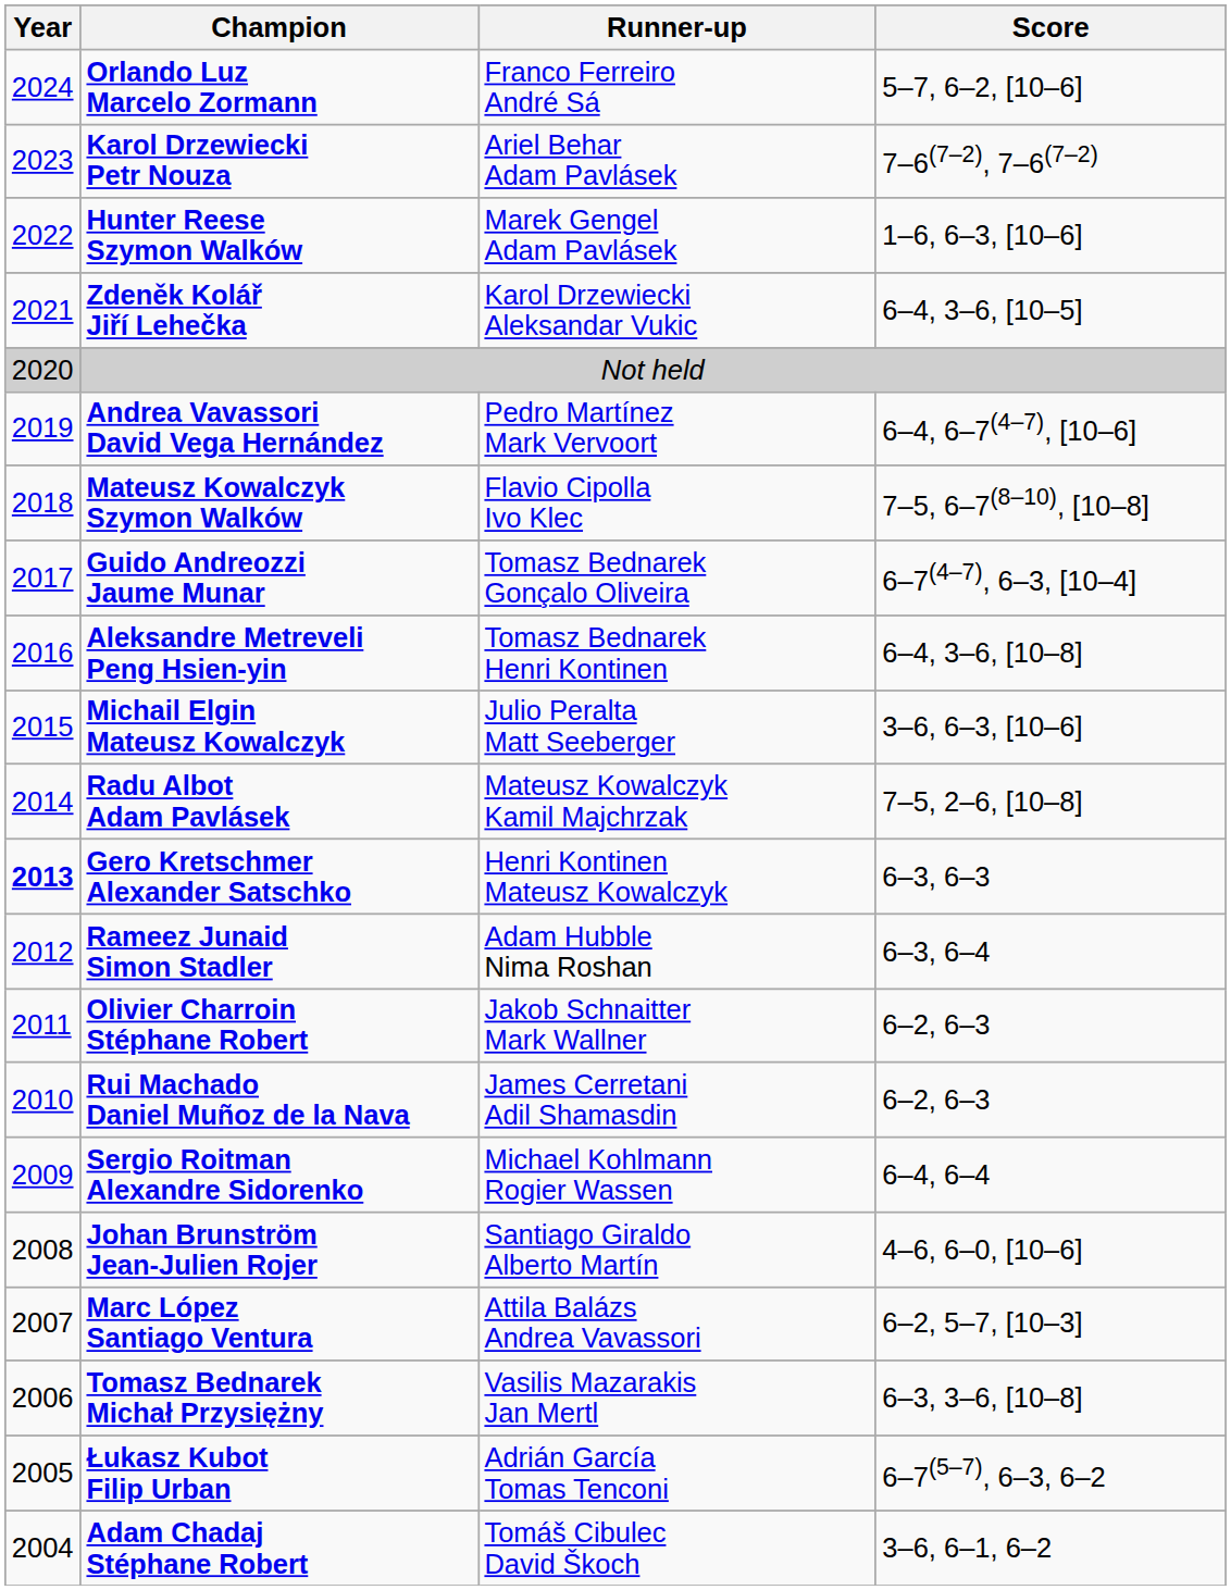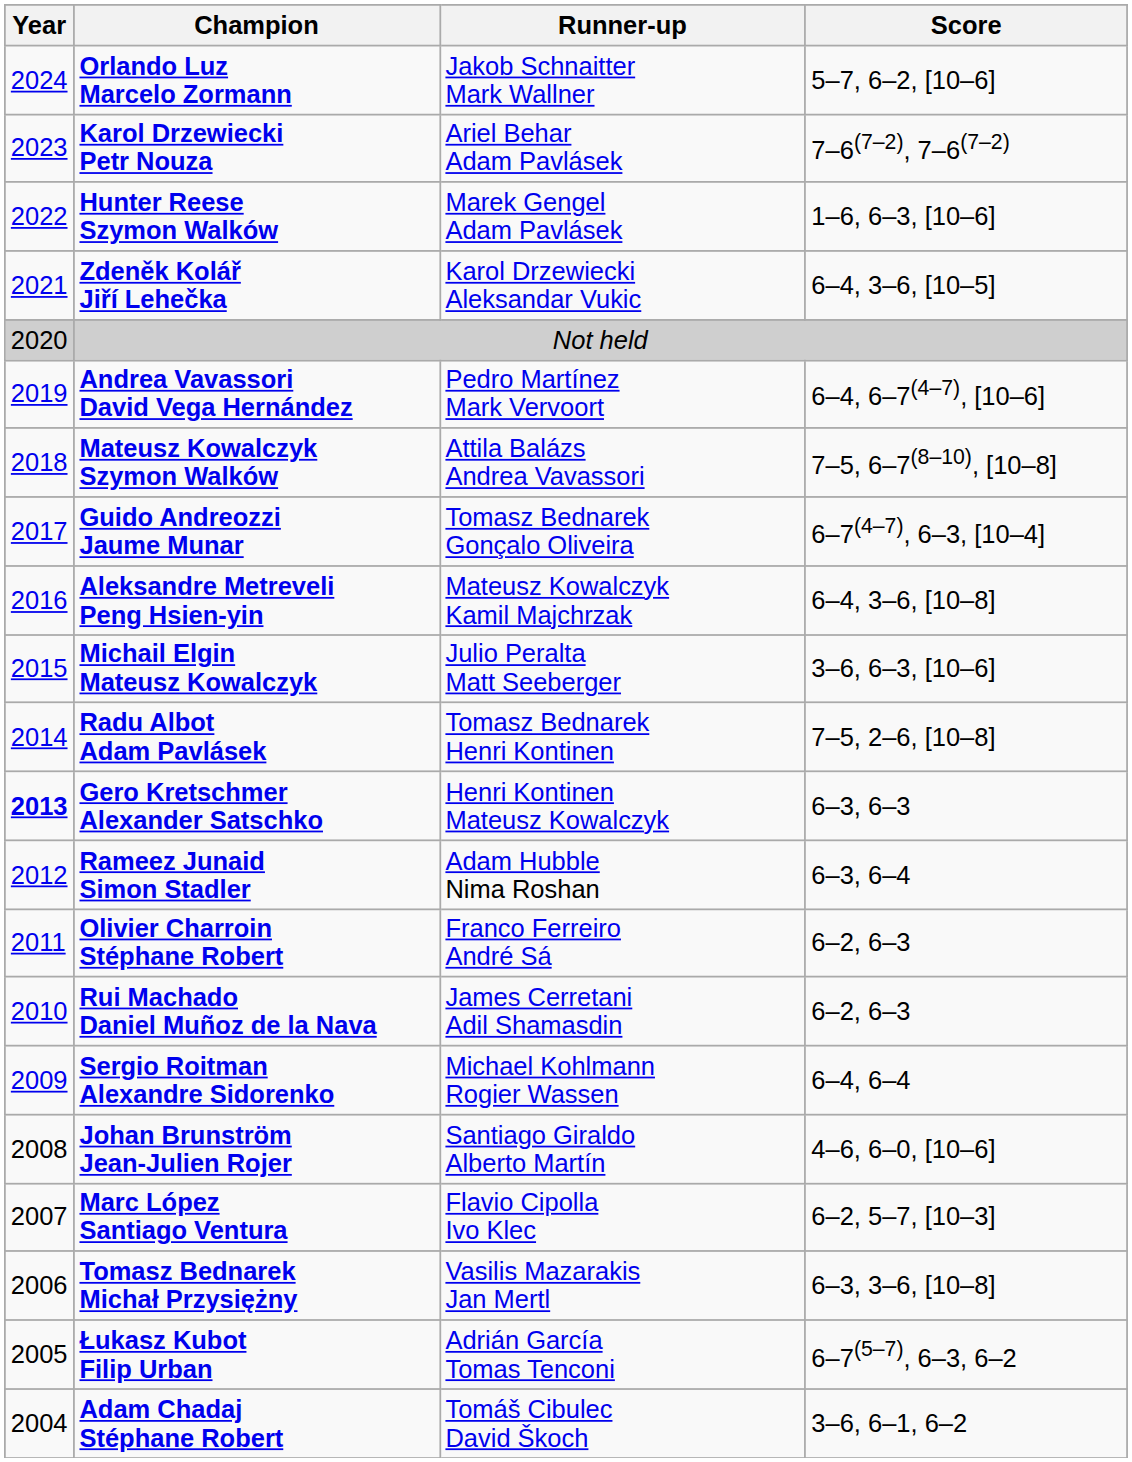 <table class="wikitable" style="font-size:90%">
 <tr>
 <th>Year</th>
 <th width="200">Champion</th>
 <th width="200">Runner-up</th>
 <th width="175">Score</th>
 </tr>
 <tr>
 <td><a href='#'>2024</a></td>
 <td> <strong><a href='#'>Orlando Luz</a></strong><br> <strong><a href='#'>Marcelo Zormann</a></strong></td>
-<td> <a href='#'>Franco Ferreiro</a><br> <a href='#'>André Sá</a></td>
+<td> <a href='#'>Jakob Schnaitter</a><br> <a href='#'>Mark Wallner</a></td>
 <td>5–7, 6–2, [10–6]</td>
 </tr>
 <tr>
 <td><a href='#'>2023</a></td>
 <td> <strong><a href='#'>Karol Drzewiecki</a></strong><br> <strong><a href='#'>Petr Nouza</a></strong></td>
 <td> <a href='#'>Ariel Behar</a><br> <a href='#'>Adam Pavlásek</a></td>
 <td>7–6<sup>(7–2)</sup>, 7–6<sup>(7–2)</sup></td>
 </tr>
 <tr>
 <td><a href='#'>2022</a></td>
 <td> <strong><a href='#'>Hunter Reese</a></strong><br> <strong><a href='#'>Szymon Walków</a></strong></td>
 <td> <a href='#'>Marek Gengel</a><br> <a href='#'>Adam Pavlásek</a></td>
 <td>1–6, 6–3, [10–6]</td>
 </tr>
 <tr>
 <td><a href='#'>2021</a></td>
 <td> <strong><a href='#'>Zdeněk Kolář</a></strong><br> <strong><a href='#'>Jiří Lehečka</a></strong></td>
 <td> <a href='#'>Karol Drzewiecki</a><br> <a href='#'>Aleksandar Vukic</a></td>
 <td>6–4, 3–6, [10–5]</td>
 </tr>
 <tr>
 <td style="background:#cfcfcf">2020</td>
 <td colspan=3 align=center style="background:#cfcfcf"><em>Not held</em></td>
 </tr>
 <tr>
 <td><a href='#'>2019</a></td>
 <td> <strong><a href='#'>Andrea Vavassori</a></strong><br> <strong><a href='#'>David Vega Hernández</a></strong></td>
 <td> <a href='#'>Pedro Martínez</a><br> <a href='#'>Mark Vervoort</a></td>
 <td>6–4, 6–7<sup>(4–7)</sup>, [10–6]</td>
 </tr>
 <tr>
 <td><a href='#'>2018</a></td>
 <td> <strong><a href='#'>Mateusz Kowalczyk</a></strong><br> <strong><a href='#'>Szymon Walków</a></strong></td>
-<td> <a href='#'>Flavio Cipolla</a><br> <a href='#'>Ivo Klec</a></td>
+<td> <a href='#'>Attila Balázs</a><br> <a href='#'>Andrea Vavassori</a></td>
 <td>7–5, 6–7<sup>(8–10)</sup>, [10–8]</td>
 </tr>
 <tr>
 <td><a href='#'>2017</a></td>
 <td> <strong><a href='#'>Guido Andreozzi</a></strong><br> <strong><a href='#'>Jaume Munar</a></strong></td>
 <td> <a href='#'>Tomasz Bednarek</a><br> <a href='#'>Gonçalo Oliveira</a></td>
 <td>6–7<sup>(4–7)</sup>, 6–3, [10–4]</td>
 </tr>
 <tr>
 <td><a href='#'>2016</a></td>
 <td> <strong><a href='#'>Aleksandre Metreveli</a></strong><br> <strong><a href='#'>Peng Hsien-yin</a></strong></td>
-<td> <a href='#'>Tomasz Bednarek</a> <br> <a href='#'>Henri Kontinen</a></td>
+<td> <a href='#'>Mateusz Kowalczyk</a><br>  <a href='#'>Kamil Majchrzak</a></td>
 <td>6–4, 3–6, [10–8]</td>
 </tr>
 <tr>
 <td><a href='#'>2015</a></td>
 <td> <strong><a href='#'>Michail Elgin</a></strong><br> <strong><a href='#'>Mateusz Kowalczyk</a></strong></td>
 <td> <a href='#'>Julio Peralta</a> <br> <a href='#'>Matt Seeberger</a></td>
 <td>3–6, 6–3, [10–6]</td>
 </tr>
 <tr>
 <td><a href='#'>2014</a></td>
 <td> <strong><a href='#'>Radu Albot</a></strong><br> <strong><a href='#'>Adam Pavlásek</a></strong></td>
-<td> <a href='#'>Mateusz Kowalczyk</a><br>  <a href='#'>Kamil Majchrzak</a></td>
+<td> <a href='#'>Tomasz Bednarek</a> <br> <a href='#'>Henri Kontinen</a></td>
 <td>7–5, 2–6, [10–8]</td>
 </tr>
 <tr>
 <td><strong><a href='#'>2013</a></strong></td>
 <td> <strong><a href='#'>Gero Kretschmer</a></strong><br> <strong><a href='#'>Alexander Satschko</a></strong></td>
 <td> <a href='#'>Henri Kontinen</a><br> <a href='#'>Mateusz Kowalczyk</a></td>
 <td>6–3, 6–3</td>
 </tr>
 <tr>
 <td><a href='#'>2012</a></td>
 <td> <strong><a href='#'>Rameez Junaid</a></strong><br> <strong><a href='#'>Simon Stadler</a></strong></td>
 <td> <a href='#'>Adam Hubble</a><br> Nima Roshan</td>
 <td>6–3, 6–4</td>
 </tr>
 <tr>
 <td><a href='#'>2011</a></td>
 <td> <strong><a href='#'>Olivier Charroin</a></strong><br> <strong><a href='#'>Stéphane Robert</a></strong></td>
-<td> <a href='#'>Jakob Schnaitter</a><br> <a href='#'>Mark Wallner</a></td>
+<td> <a href='#'>Franco Ferreiro</a><br> <a href='#'>André Sá</a></td>
 <td>6–2, 6–3</td>
 </tr>
 <tr>
 <td><a href='#'>2010</a></td>
 <td> <strong><a href='#'>Rui Machado</a></strong><br> <strong><a href='#'>Daniel Muñoz de la Nava</a></strong></td>
 <td> <a href='#'>James Cerretani</a><br> <a href='#'>Adil Shamasdin</a></td>
 <td>6–2, 6–3</td>
 </tr>
 <tr>
 <td><a href='#'>2009</a></td>
 <td> <strong><a href='#'>Sergio Roitman</a></strong><br> <strong><a href='#'>Alexandre Sidorenko</a></strong></td>
 <td> <a href='#'>Michael Kohlmann</a><br> <a href='#'>Rogier Wassen</a></td>
 <td>6–4, 6–4</td>
 </tr>
 <tr>
 <td>2008</td>
 <td> <strong><a href='#'>Johan Brunström</a></strong><br> <strong><a href='#'>Jean-Julien Rojer</a></strong></td>
 <td> <a href='#'>Santiago Giraldo</a><br> <a href='#'>Alberto Martín</a></td>
 <td>4–6, 6–0, [10–6]</td>
 </tr>
 <tr>
 <td>2007</td>
 <td> <strong><a href='#'>Marc López</a></strong><br> <strong><a href='#'>Santiago Ventura</a></strong></td>
-<td> <a href='#'>Attila Balázs</a><br> <a href='#'>Andrea Vavassori</a></td>
+<td> <a href='#'>Flavio Cipolla</a><br> <a href='#'>Ivo Klec</a></td>
 <td>6–2, 5–7, [10–3]</td>
 </tr>
 <tr>
 <td>2006</td>
 <td> <strong><a href='#'>Tomasz Bednarek</a></strong><br> <strong><a href='#'>Michał Przysiężny</a></strong></td>
 <td> <a href='#'>Vasilis Mazarakis</a><br> <a href='#'>Jan Mertl</a></td>
 <td>6–3, 3–6, [10–8]</td>
 </tr>
 <tr>
 <td>2005</td>
 <td> <strong><a href='#'>Łukasz Kubot</a></strong><br> <strong><a href='#'>Filip Urban</a></strong></td>
 <td> <a href='#'>Adrián García</a><br> <a href='#'>Tomas Tenconi</a></td>
 <td>6–7<sup>(5–7)</sup>, 6–3, 6–2</td>
 </tr>
 <tr>
 <td>2004</td>
 <td> <strong><a href='#'>Adam Chadaj</a></strong><br> <strong><a href='#'>Stéphane Robert</a></strong></td>
 <td> <a href='#'>Tomáš Cibulec</a><br> <a href='#'>David Škoch</a></td>
 <td>3–6, 6–1, 6–2</td>
 </tr>
 </table>
